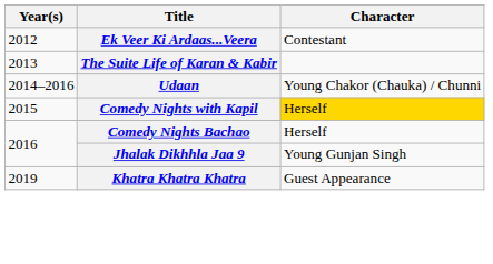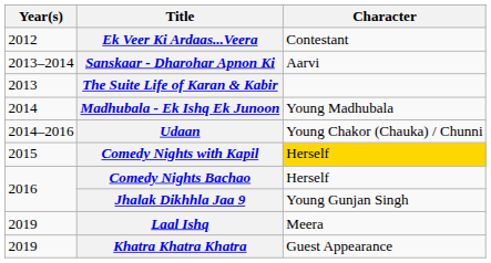 <table class="wikitable sortable plainrowheaders">
 <tr>
 <th scope="col">Year(s)</th>
 <th scope="col">Title</th>
 <th scope="col">Character</th>
 </tr>
 <tr>
 <td>2012</td>
 <th scope="row"><em><a href='#'>Ek Veer Ki Ardaas...Veera</a></em></th>
 <td>Contestant</td>
 </tr>
 <tr>
+<td>2013–2014</td>
+<th scope="row"><em><a href='#'>Sanskaar - Dharohar Apnon Ki</a></em></th>
+<td>Aarvi</td>
+</tr>
+<tr>
 <td>2013</td>
 <th scope="row"><em><a href='#'>The Suite Life of Karan & Kabir</a></em></th>
 <td></td>
+</tr>
+<tr>
+<td>2014</td>
+<th scope="row"><em><a href='#'>Madhubala - Ek Ishq Ek Junoon</a></em></th>
+<td>Young Madhubala</td>
 </tr>
 <tr>
 <td>2014–2016</td>
 <th scope="row"><em><a href='#'>Udaan</a></em></th>
 <td>Young Chakor (Chauka) / Chunni</td>
 </tr>
 <tr>
 <td>2015</td>
 <th scope="row"><em><a href='#'>Comedy Nights with Kapil</a></em></th>
 <td style="background: gold;">Herself</td>
 </tr>
 <tr>
 <td rowspan="2">2016</td>
 <th scope="row"><em><a href='#'>Comedy Nights Bachao</a></em></th>
 <td>Herself</td>
 </tr>
 <tr>
 <th scope="row"><em><a href='#'>Jhalak Dikhhla Jaa 9</a></em></th>
 <td>Young Gunjan Singh</td>
 </tr>
 <tr>
 <td>2019</td>
+<th Scope=row><em><a href='#'>Laal Ishq</a></em></th>
+<td>Meera</td>
+</tr>
+<tr>
+<td>2019</td>
 <th Scope=row><em><a href='#'>Khatra Khatra Khatra</a></em></th>
 <td>Guest Appearance</td>
 </tr>
 </table>
